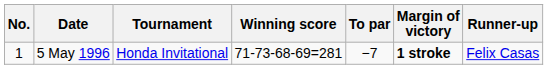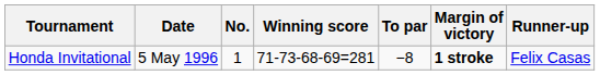 <table class="wikitable" style="font-size:95%;">
 <tr>
+<th>Tournament</th>
+<th>Date</th>
 <th>No.</th>
-<th>Date</th>
-<th>Tournament</th>
 <th>Winning score</th>
 <th>To par</th>
 <th>Margin of<br>victory</th>
 <th>Runner-up</th>
 </tr>
 <tr>
+<td><a href='#'>Honda Invitational</a></td>
+<td align=right>5 May <a href='#'>1996</a></td>
 <td align=center>1</td>
-<td align=right>5 May <a href='#'>1996</a></td>
-<td><a href='#'>Honda Invitational</a></td>
 <td align=right>71-73-68-69=281</td>
-<td align=center>−7</td>
+<td align=center>−8</td>
 <td><strong>1 stroke</strong></td>
 <td> <a href='#'>Felix Casas</a></td>
 </tr>
 </table>
